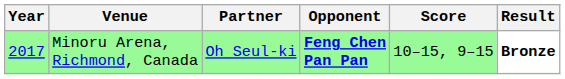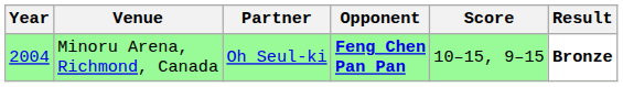 <table class="sortable wikitable" style="font-size: 90%;">
 <tr>
 <th>Year</th>
 <th>Venue</th>
 <th>Partner</th>
 <th>Opponent</th>
 <th>Score</th>
 <th>Result</th>
 </tr>
 <tr style="background:#98FB98">
-<td align="center"><a href='#'>2017</a></td>
+<td align="center"><a href='#'>2004</a></td>
 <td align="left">Minoru Arena,<br><a href='#'>Richmond</a>, Canada</td>
 <td align="left"> <a href='#'>Oh Seul-ki</a></td>
 <td align="left"><strong> <a href='#'>Feng Chen</a><br> <a href='#'>Pan Pan</a></strong></td>
 <td align="left">10–15, 9–15</td>
 <td style="text-align:left; background:white"> <strong>Bronze</strong></td>
 </tr>
 </table>
